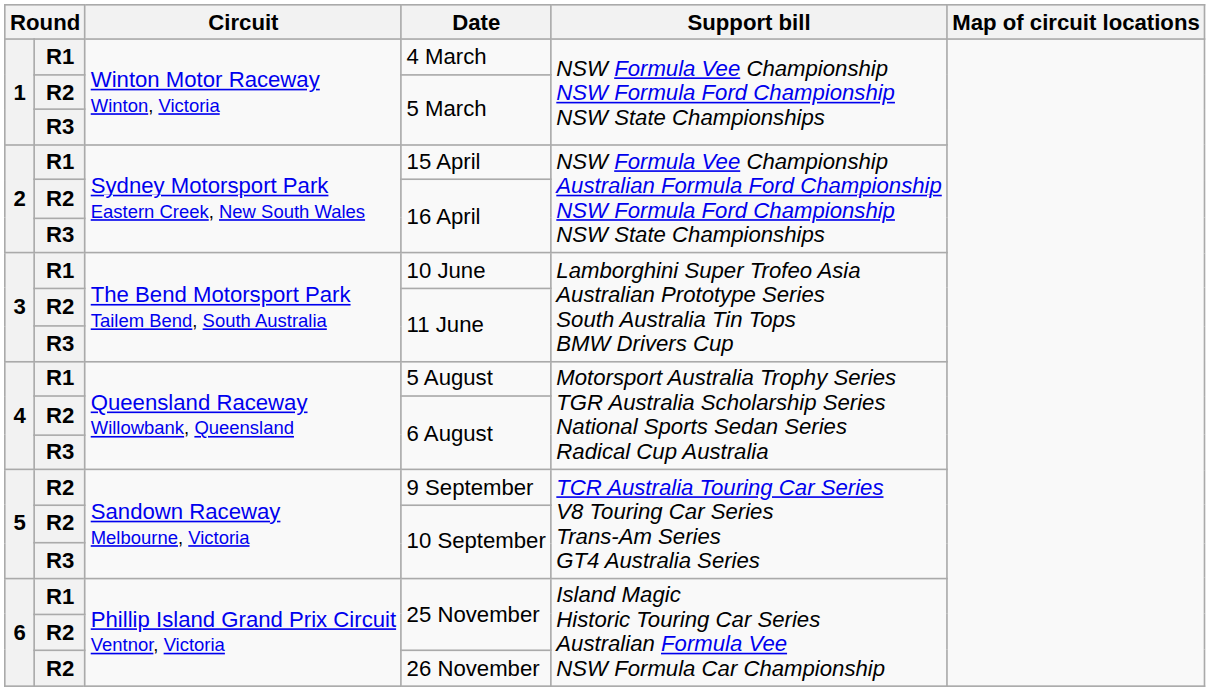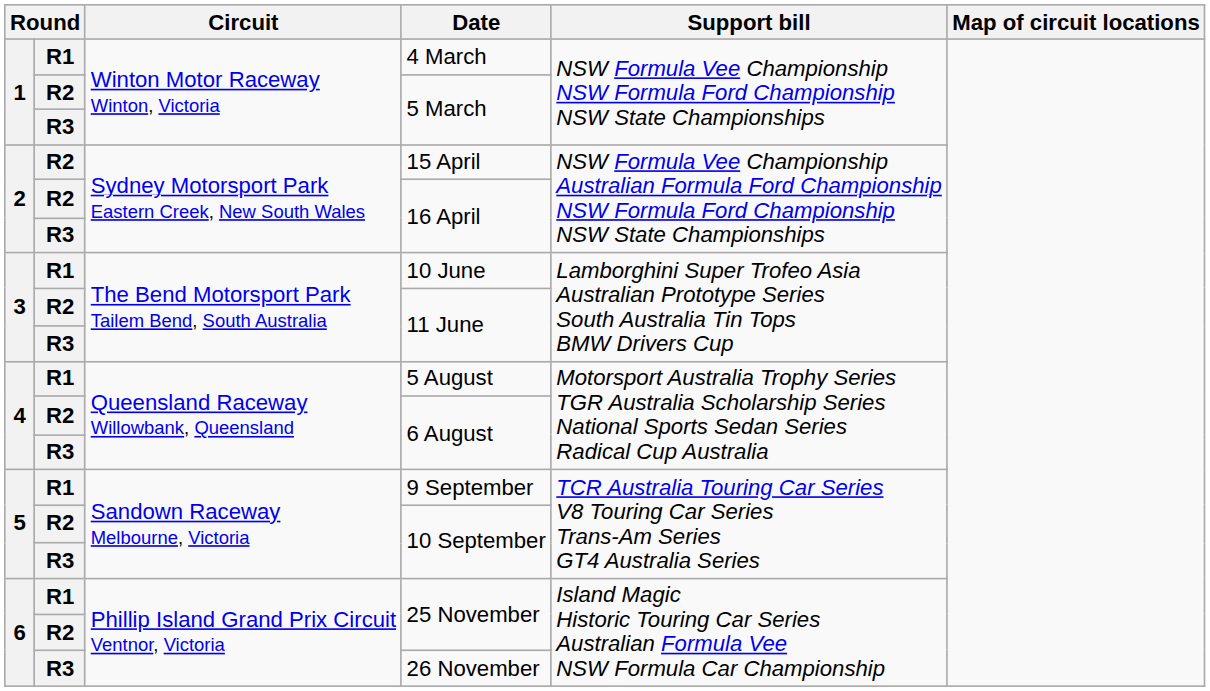 <table class="wikitable" style="font-size:85%">
 <tr>
 <th colspan="2">Round</th>
 <th>Circuit</th>
 <th>Date</th>
 <th>Support bill</th>
 <th>Map of circuit locations</th>
 </tr>
 <tr>
 <th rowspan="3">1</th>
 <th>R1</th>
 <td rowspan="3"> <a href='#'>Winton Motor Raceway</a><br><small><a href='#'>Winton</a>, <a href='#'>Victoria</a></small></td>
 <td nowrap="">4 March</td>
 <td rowspan="3"><em>NSW <a href='#'>Formula Vee</a> Championship<br><a href='#'>NSW Formula Ford Championship</a><br>NSW State Championships</em></td>
 <td rowspan="18"></td>
 </tr>
 <tr>
 <th>R2</th>
 <td rowspan="2">5 March</td>
 </tr>
 <tr>
 <th>R3</th>
 </tr>
 <tr>
 <th rowspan="3">2</th>
-<th>R1</th>
+<th>R2</th>
 <td rowspan="3"> <a href='#'>Sydney Motorsport Park</a><br><small><a href='#'>Eastern Creek</a>, <a href='#'>New South Wales</a></small></td>
 <td>15 April</td>
 <td rowspan="3"><em>NSW <a href='#'>Formula Vee</a> Championship<br><a href='#'>Australian Formula Ford Championship</a><br><a href='#'>NSW Formula Ford Championship</a><br>NSW State Championships</em></td>
 </tr>
 <tr>
 <th>R2</th>
 <td rowspan="2">16 April</td>
 </tr>
 <tr>
 <th>R3</th>
 </tr>
 <tr>
 <th rowspan="3">3</th>
 <th>R1</th>
 <td rowspan="3"> <a href='#'>The Bend Motorsport Park</a><br><small><a href='#'>Tailem Bend</a>, <a href='#'>South Australia</a></small></td>
 <td>10 June</td>
 <td rowspan="3"><em>Lamborghini Super Trofeo Asia<br>Australian Prototype Series<br>South Australia Tin Tops<br>BMW Drivers Cup</em></td>
 </tr>
 <tr>
 <th>R2</th>
 <td rowspan="2">11 June</td>
 </tr>
 <tr>
 <th>R3</th>
 </tr>
 <tr>
 <th rowspan="3">4</th>
 <th>R1</th>
 <td rowspan="3"> <a href='#'>Queensland Raceway</a><br><small><a href='#'>Willowbank</a>, <a href='#'>Queensland</a></small></td>
 <td>5 August</td>
 <td rowspan="3"><em>Motorsport Australia Trophy Series<br>TGR Australia Scholarship Series<br>National Sports Sedan Series<br>Radical Cup Australia</em></td>
 </tr>
 <tr>
 <th>R2</th>
 <td rowspan="2">6 August</td>
 </tr>
 <tr>
 <th>R3</th>
 </tr>
 <tr>
 <th rowspan="3">5</th>
-<th>R2</th>
+<th>R1</th>
 <td rowspan="3"> <a href='#'>Sandown Raceway</a><br><small><a href='#'>Melbourne</a>, <a href='#'>Victoria</a></small></td>
 <td nowrap="">9 September</td>
 <td rowspan="3"><em><a href='#'>TCR Australia Touring Car Series</a><br>V8 Touring Car Series<br>Trans-Am Series<br>GT4 Australia Series</em></td>
 </tr>
 <tr>
 <th>R2</th>
 <td rowspan="2">10 September</td>
 </tr>
 <tr>
 <th>R3</th>
 </tr>
 <tr>
 <th rowspan="3">6</th>
 <th>R1</th>
 <td rowspan="3"> <a href='#'>Phillip Island Grand Prix Circuit</a><br><small><a href='#'>Ventnor</a>, <a href='#'>Victoria</a></small></td>
 <td rowspan="2">25 November</td>
 <td rowspan="3"><em>Island Magic<br>Historic Touring Car Series<br>Australian <a href='#'>Formula Vee</a><br>NSW Formula Car Championship</em></td>
 </tr>
 <tr>
 <th>R2</th>
 </tr>
 <tr>
-<th>R2</th>
+<th>R3</th>
 <td>26 November</td>
 </tr>
 </table>
